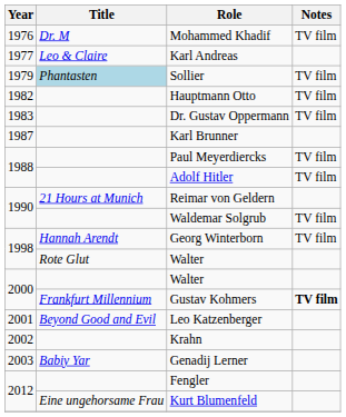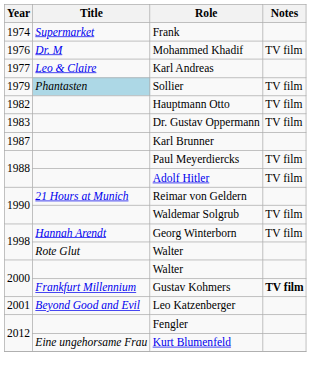 <table class="wikitable sortable">
 <tr>
 <th>Year</th>
 <th>Title</th>
 <th>Role</th>
 <th class="unsortable">Notes</th>
+</tr>
+<tr>
+<td>1974</td>
+<td><em><a href='#'>Supermarket</a></em></td>
+<td>Frank</td>
+<td></td>
 </tr>
 <tr>
 <td>1976</td>
 <td><em><a href='#'>Dr. M</a></em></td>
 <td>Mohammed Khadif</td>
 <td>TV film</td>
 </tr>
 <tr>
 <td>1977</td>
 <td><em><a href='#'>Leo & Claire</a></em></td>
 <td>Karl Andreas</td>
 <td></td>
 </tr>
 <tr>
 <td>1979</td>
 <td style="background: lightblue;"><em>Phantasten</em></td>
 <td>Sollier</td>
 <td>TV film</td>
 </tr>
 <tr>
 <td>1982</td>
 <td><em></em></td>
 <td>Hauptmann Otto</td>
 <td>TV film</td>
 </tr>
 <tr>
 <td>1983</td>
 <td><em></em></td>
 <td>Dr. Gustav Oppermann</td>
 <td>TV film</td>
 </tr>
 <tr>
 <td>1987</td>
 <td><em></em></td>
 <td>Karl Brunner</td>
 <td></td>
 </tr>
 <tr>
 <td rowspan=2>1988</td>
 <td><em></em></td>
 <td>Paul Meyerdiercks</td>
 <td>TV film</td>
 </tr>
 <tr>
 <td><em></em></td>
 <td><a href='#'>Adolf Hitler</a></td>
 <td>TV film</td>
 </tr>
 <tr>
 <td rowspan=2>1990</td>
 <td><em><a href='#'>21 Hours at Munich</a></em></td>
 <td>Reimar von Geldern</td>
 <td></td>
 </tr>
 <tr>
 <td><em></em></td>
 <td>Waldemar Solgrub</td>
 <td>TV film</td>
 </tr>
 <tr>
 <td rowspan=2>1998</td>
 <td><em><a href='#'>Hannah Arendt</a></em></td>
 <td>Georg Winterborn</td>
 <td>TV film</td>
 </tr>
 <tr>
 <td><em>Rote Glut</em></td>
 <td>Walter</td>
 <td></td>
 </tr>
 <tr>
 <td rowspan=2>2000</td>
 <td><em></em></td>
 <td>Walter</td>
 <td></td>
 </tr>
 <tr>
 <td><em><a href='#'>Frankfurt Millennium</a></em></td>
 <td>Gustav Kohmers</td>
 <td><strong>TV film</strong></td>
 </tr>
 <tr>
 <td>2001</td>
 <td><em><a href='#'>Beyond Good and Evil</a></em></td>
 <td>Leo Katzenberger</td>
 <td></td>
 </tr>
 <tr>
-<td>2002</td>
-<td><em></em></td>
-<td>Krahn</td>
-<td></td>
-</tr>
-<tr>
-<td>2003</td>
-<td><em><a href='#'>Babiy Yar</a></em></td>
-<td>Genadij Lerner</td>
-<td></td>
-</tr>
-<tr>
 <td rowspan=2>2012</td>
 <td><em></em></td>
 <td>Fengler</td>
 <td></td>
 </tr>
 <tr>
 <td><em>Eine ungehorsame Frau</em></td>
 <td><a href='#'>Kurt Blumenfeld</a></td>
 <td></td>
 </tr>
 <tr>
 </tr>
 </table>
